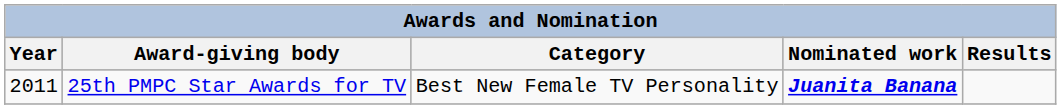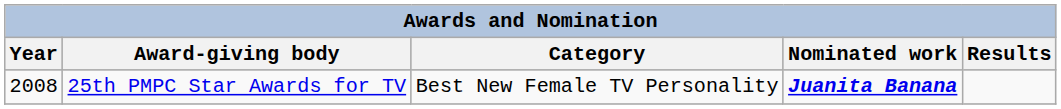 <table class="wikitable">
 <tr>
 <th colspan="5" style="background:LightSteelBlue;">Awards and Nomination</th>
 </tr>
 <tr>
 <th>Year</th>
 <th>Award-giving body</th>
 <th>Category</th>
 <th>Nominated work</th>
 <th>Results</th>
 </tr>
 <tr>
-<td>2011</td>
+<td>2008</td>
 <td><a href='#'>25th PMPC Star Awards for TV</a></td>
 <td>Best New Female TV Personality</td>
 <td><strong><em><a href='#'>Juanita Banana</a></em></strong></td>
 <td></td>
 </tr>
 </table>
